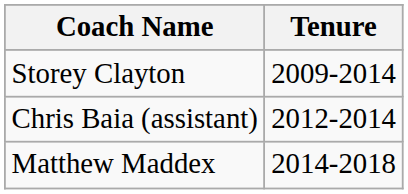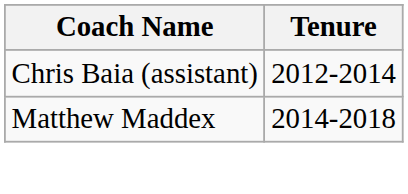 <table class="wikitable">
 <tr>
 <th>Coach Name</th>
 <th>Tenure</th>
-</tr>
-<tr>
-<td>Storey Clayton</td>
-<td>2009-2014</td>
 </tr>
 <tr>
 <td>Chris Baia (assistant)</td>
 <td>2012-2014</td>
 </tr>
 <tr>
 <td>Matthew Maddex</td>
 <td>2014-2018</td>
 </tr>
 </table>
